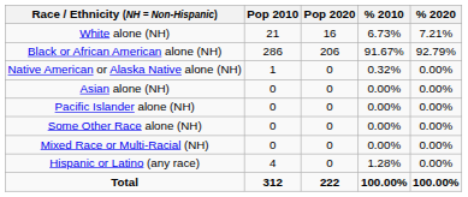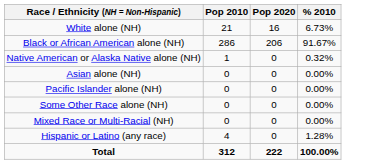 <table class="wikitable" style="text-align:center;">
 <tr>
 <th>Race / Ethnicity <small>(<em>NH = Non-Hispanic</em>)</small></th>
 <th>Pop 2010</th>
 <th>Pop 2020</th>
 <th>% 2010</th>
-<th>% 2020</th>
 </tr>
 <tr>
 <td><a href='#'>White</a> alone (NH)</td>
 <td>21</td>
 <td>16</td>
 <td>6.73%</td>
-<td>7.21%</td>
 </tr>
 <tr>
 <td><a href='#'>Black or African American</a> alone (NH)</td>
 <td>286</td>
 <td>206</td>
 <td>91.67%</td>
-<td>92.79%</td>
 </tr>
 <tr>
 <td><a href='#'>Native American</a> or <a href='#'>Alaska Native</a> alone (NH)</td>
 <td>1</td>
 <td>0</td>
 <td>0.32%</td>
-<td>0.00%</td>
 </tr>
 <tr>
 <td><a href='#'>Asian</a> alone (NH)</td>
 <td>0</td>
 <td>0</td>
-<td>0.00%</td>
 <td>0.00%</td>
 </tr>
 <tr>
 <td><a href='#'>Pacific Islander</a> alone (NH)</td>
 <td>0</td>
 <td>0</td>
 <td>0.00%</td>
-<td>0.00%</td>
 </tr>
 <tr>
 <td><a href='#'>Some Other Race</a> alone (NH)</td>
 <td>0</td>
 <td>0</td>
-<td>0.00%</td>
 <td>0.00%</td>
 </tr>
 <tr>
 <td><a href='#'>Mixed Race or Multi-Racial</a> (NH)</td>
 <td>0</td>
 <td>0</td>
 <td>0.00%</td>
-<td>0.00%</td>
 </tr>
 <tr>
 <td><a href='#'>Hispanic or Latino</a> (any race)</td>
 <td>4</td>
 <td>0</td>
 <td>1.28%</td>
-<td>0.00%</td>
 </tr>
 <tr>
 <td><strong>Total</strong></td>
 <td><strong>312</strong></td>
 <td><strong>222</strong></td>
 <td><strong>100.00%</strong></td>
-<td><strong>100.00%</strong></td>
 </tr>
 </table>
